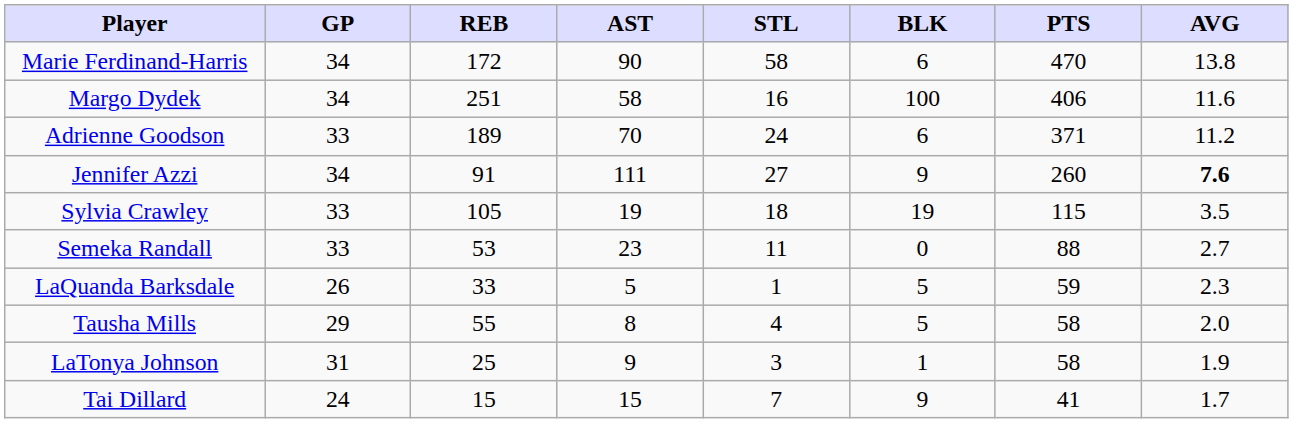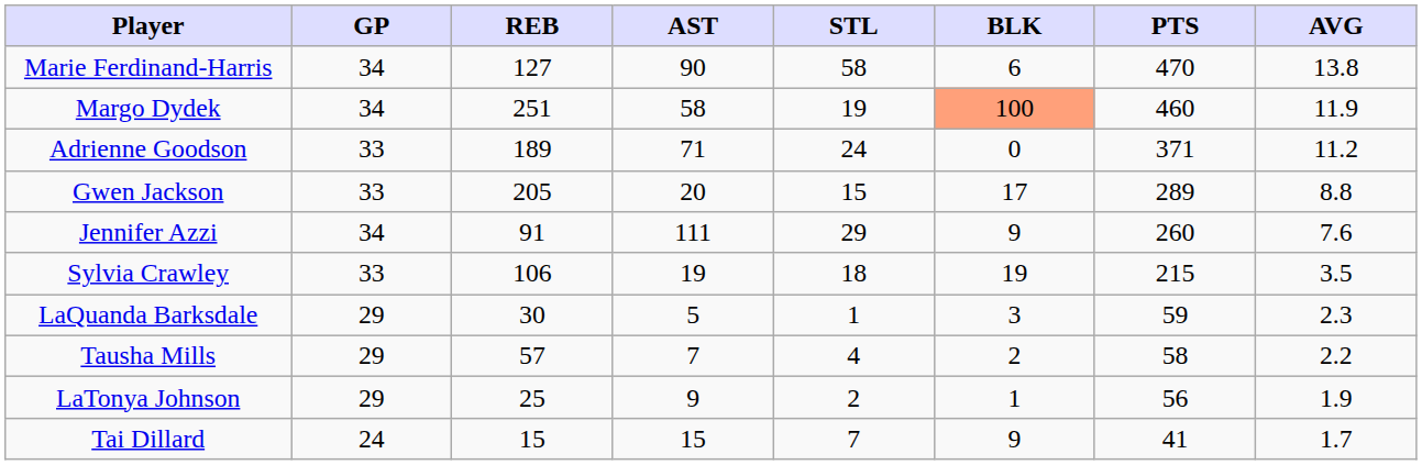 <table class="wikitable sortable">
 <tr>
 <th style="background:#ddf; width:16%;">Player</th>
 <th style="background:#ddf; width:9%;">GP</th>
 <th style="background:#ddf; width:9%;">REB</th>
 <th style="background:#ddf; width:9%;">AST</th>
 <th style="background:#ddf; width:9%;">STL</th>
 <th style="background:#ddf; width:9%;">BLK</th>
 <th style="background:#ddf; width:9%;">PTS</th>
 <th style="background:#ddf; width:9%;">AVG</th>
 </tr>
 <tr style="text-align:center;">
 <td><a href='#'>Marie Ferdinand-Harris</a></td>
 <td>34</td>
-<td>172</td>
+<td>127</td>
 <td>90</td>
 <td>58</td>
 <td>6</td>
 <td>470</td>
 <td>13.8</td>
 </tr>
 <tr style="text-align:center;">
 <td><a href='#'>Margo Dydek</a></td>
 <td>34</td>
 <td>251</td>
 <td>58</td>
-<td>16</td>
-<td>100</td>
-<td>406</td>
-<td>11.6</td>
+<td>19</td>
+<td style="background: lightsalmon;">100</td>
+<td>460</td>
+<td>11.9</td>
 </tr>
 <tr style="text-align:center;">
 <td><a href='#'>Adrienne Goodson</a></td>
 <td>33</td>
 <td>189</td>
-<td>70</td>
+<td>71</td>
 <td>24</td>
-<td>6</td>
+<td>0</td>
 <td>371</td>
 <td>11.2</td>
+</tr>
+<tr style="text-align:center;">
+<td><a href='#'>Gwen Jackson</a></td>
+<td>33</td>
+<td>205</td>
+<td>20</td>
+<td>15</td>
+<td>17</td>
+<td>289</td>
+<td>8.8</td>
 </tr>
 <tr style="text-align:center;">
 <td><a href='#'>Jennifer Azzi</a></td>
 <td>34</td>
 <td>91</td>
 <td>111</td>
-<td>27</td>
+<td>29</td>
 <td>9</td>
 <td>260</td>
-<td><strong>7.6</strong></td>
+<td>7.6</td>
 </tr>
 <tr style="text-align:center;">
 <td><a href='#'>Sylvia Crawley</a></td>
 <td>33</td>
-<td>105</td>
+<td>106</td>
 <td>19</td>
 <td>18</td>
 <td>19</td>
-<td>115</td>
+<td>215</td>
 <td>3.5</td>
 </tr>
 <tr style="text-align:center;">
-<td><a href='#'>Semeka Randall</a></td>
-<td>33</td>
-<td>53</td>
-<td>23</td>
-<td>11</td>
-<td>0</td>
-<td>88</td>
-<td>2.7</td>
-</tr>
-<tr style="text-align:center;">
 <td><a href='#'>LaQuanda Barksdale</a></td>
-<td>26</td>
-<td>33</td>
+<td>29</td>
+<td>30</td>
 <td>5</td>
 <td>1</td>
-<td>5</td>
+<td>3</td>
 <td>59</td>
 <td>2.3</td>
 </tr>
 <tr style="text-align:center;">
 <td><a href='#'>Tausha Mills</a></td>
 <td>29</td>
-<td>55</td>
-<td>8</td>
+<td>57</td>
+<td>7</td>
 <td>4</td>
-<td>5</td>
+<td>2</td>
 <td>58</td>
-<td>2.0</td>
+<td>2.2</td>
 </tr>
 <tr style="text-align:center;">
 <td><a href='#'>LaTonya Johnson</a></td>
-<td>31</td>
+<td>29</td>
 <td>25</td>
 <td>9</td>
-<td>3</td>
+<td>2</td>
 <td>1</td>
-<td>58</td>
+<td>56</td>
 <td>1.9</td>
 </tr>
 <tr style="text-align:center;">
 <td><a href='#'>Tai Dillard</a></td>
 <td>24</td>
 <td>15</td>
 <td>15</td>
 <td>7</td>
 <td>9</td>
 <td>41</td>
 <td>1.7</td>
 </tr>
 </table>
